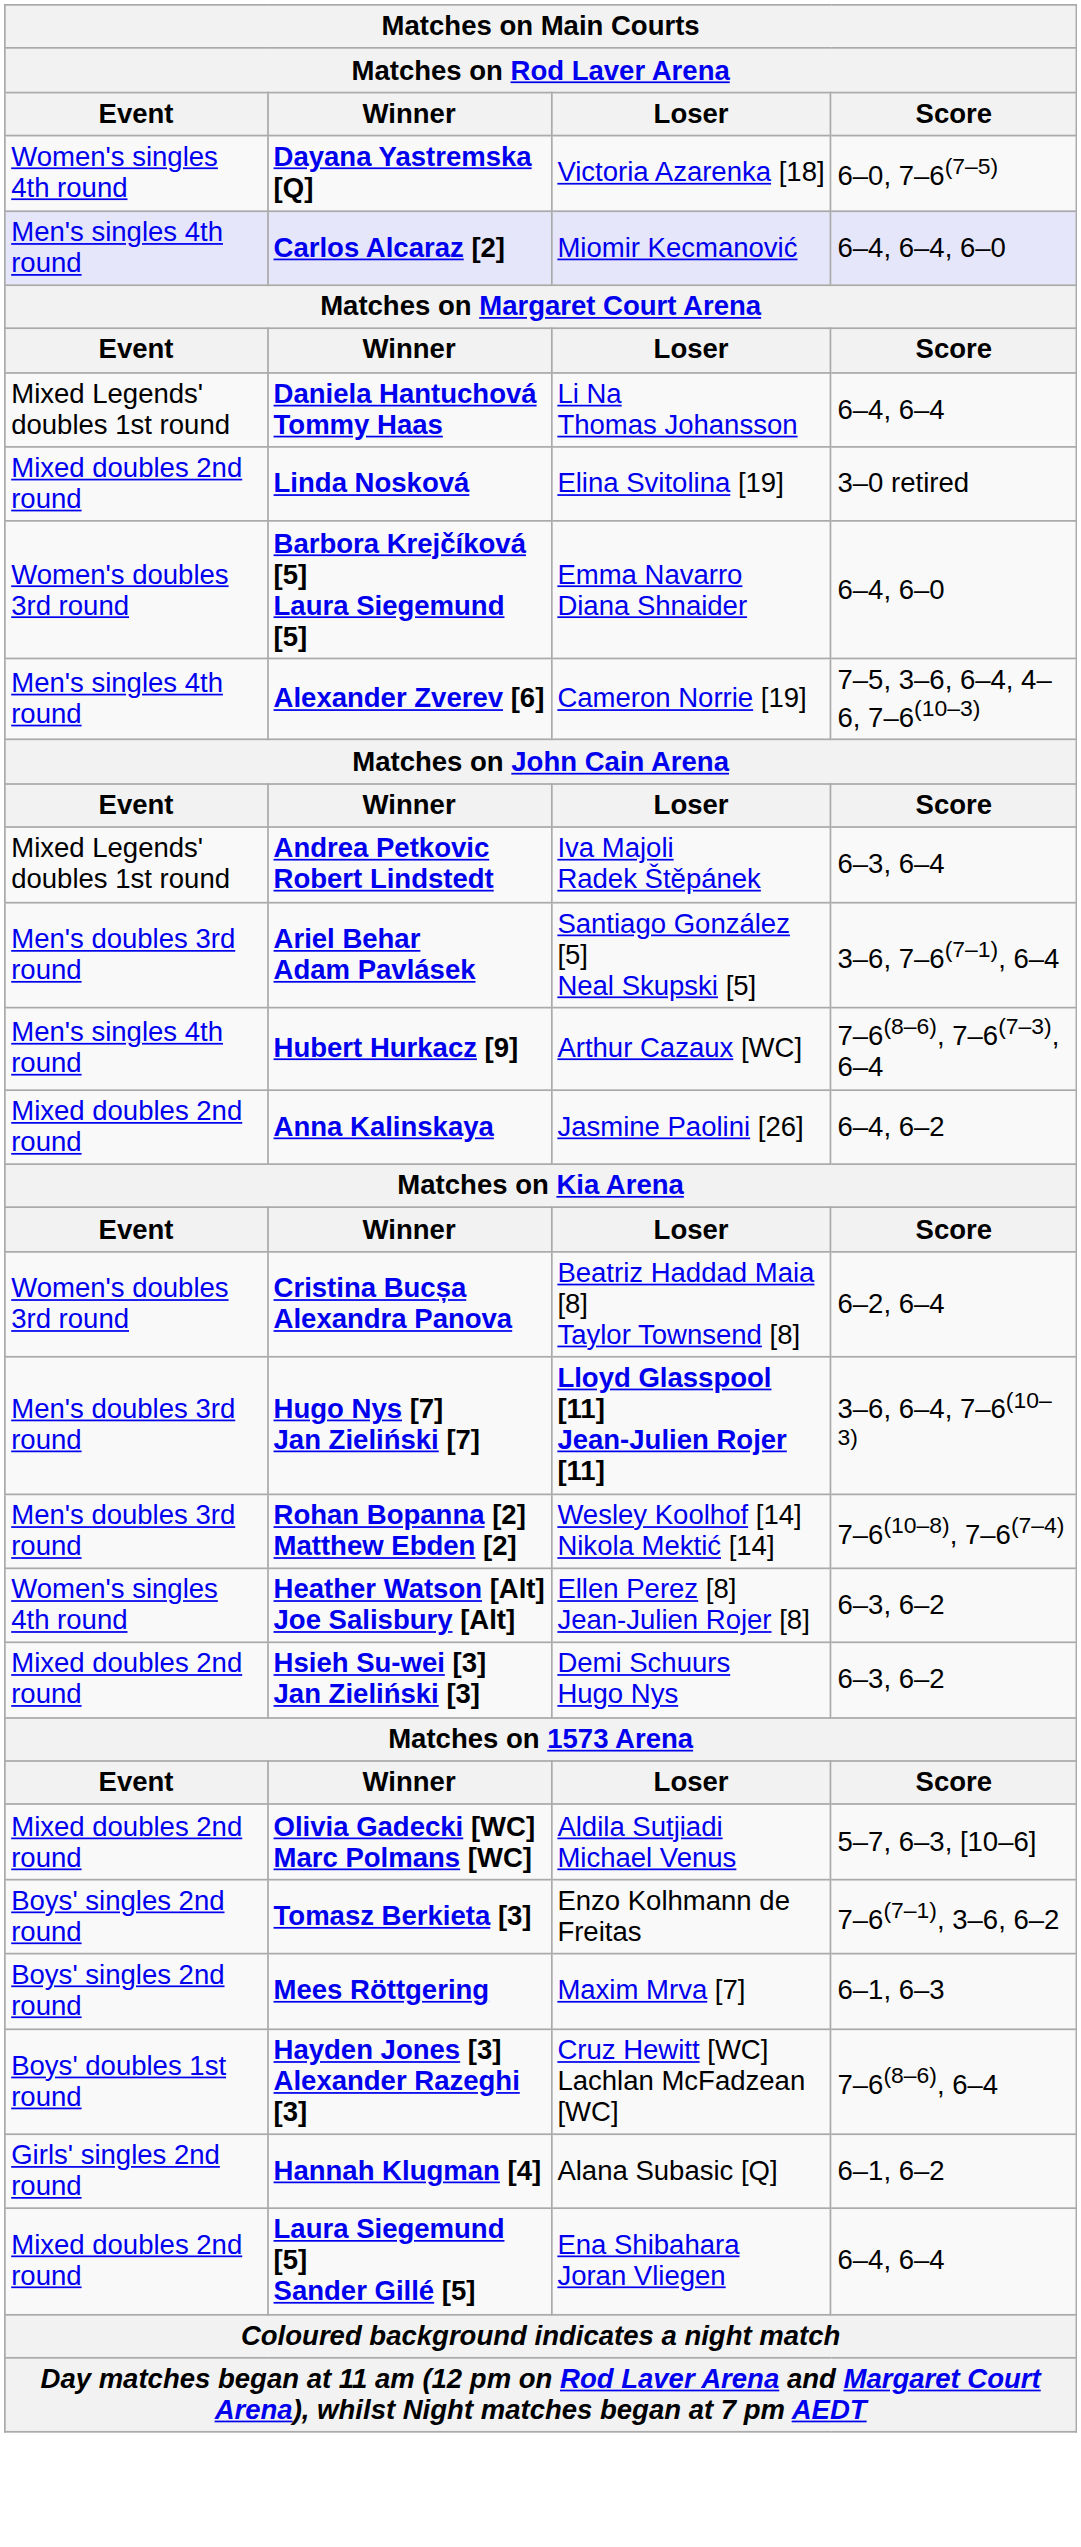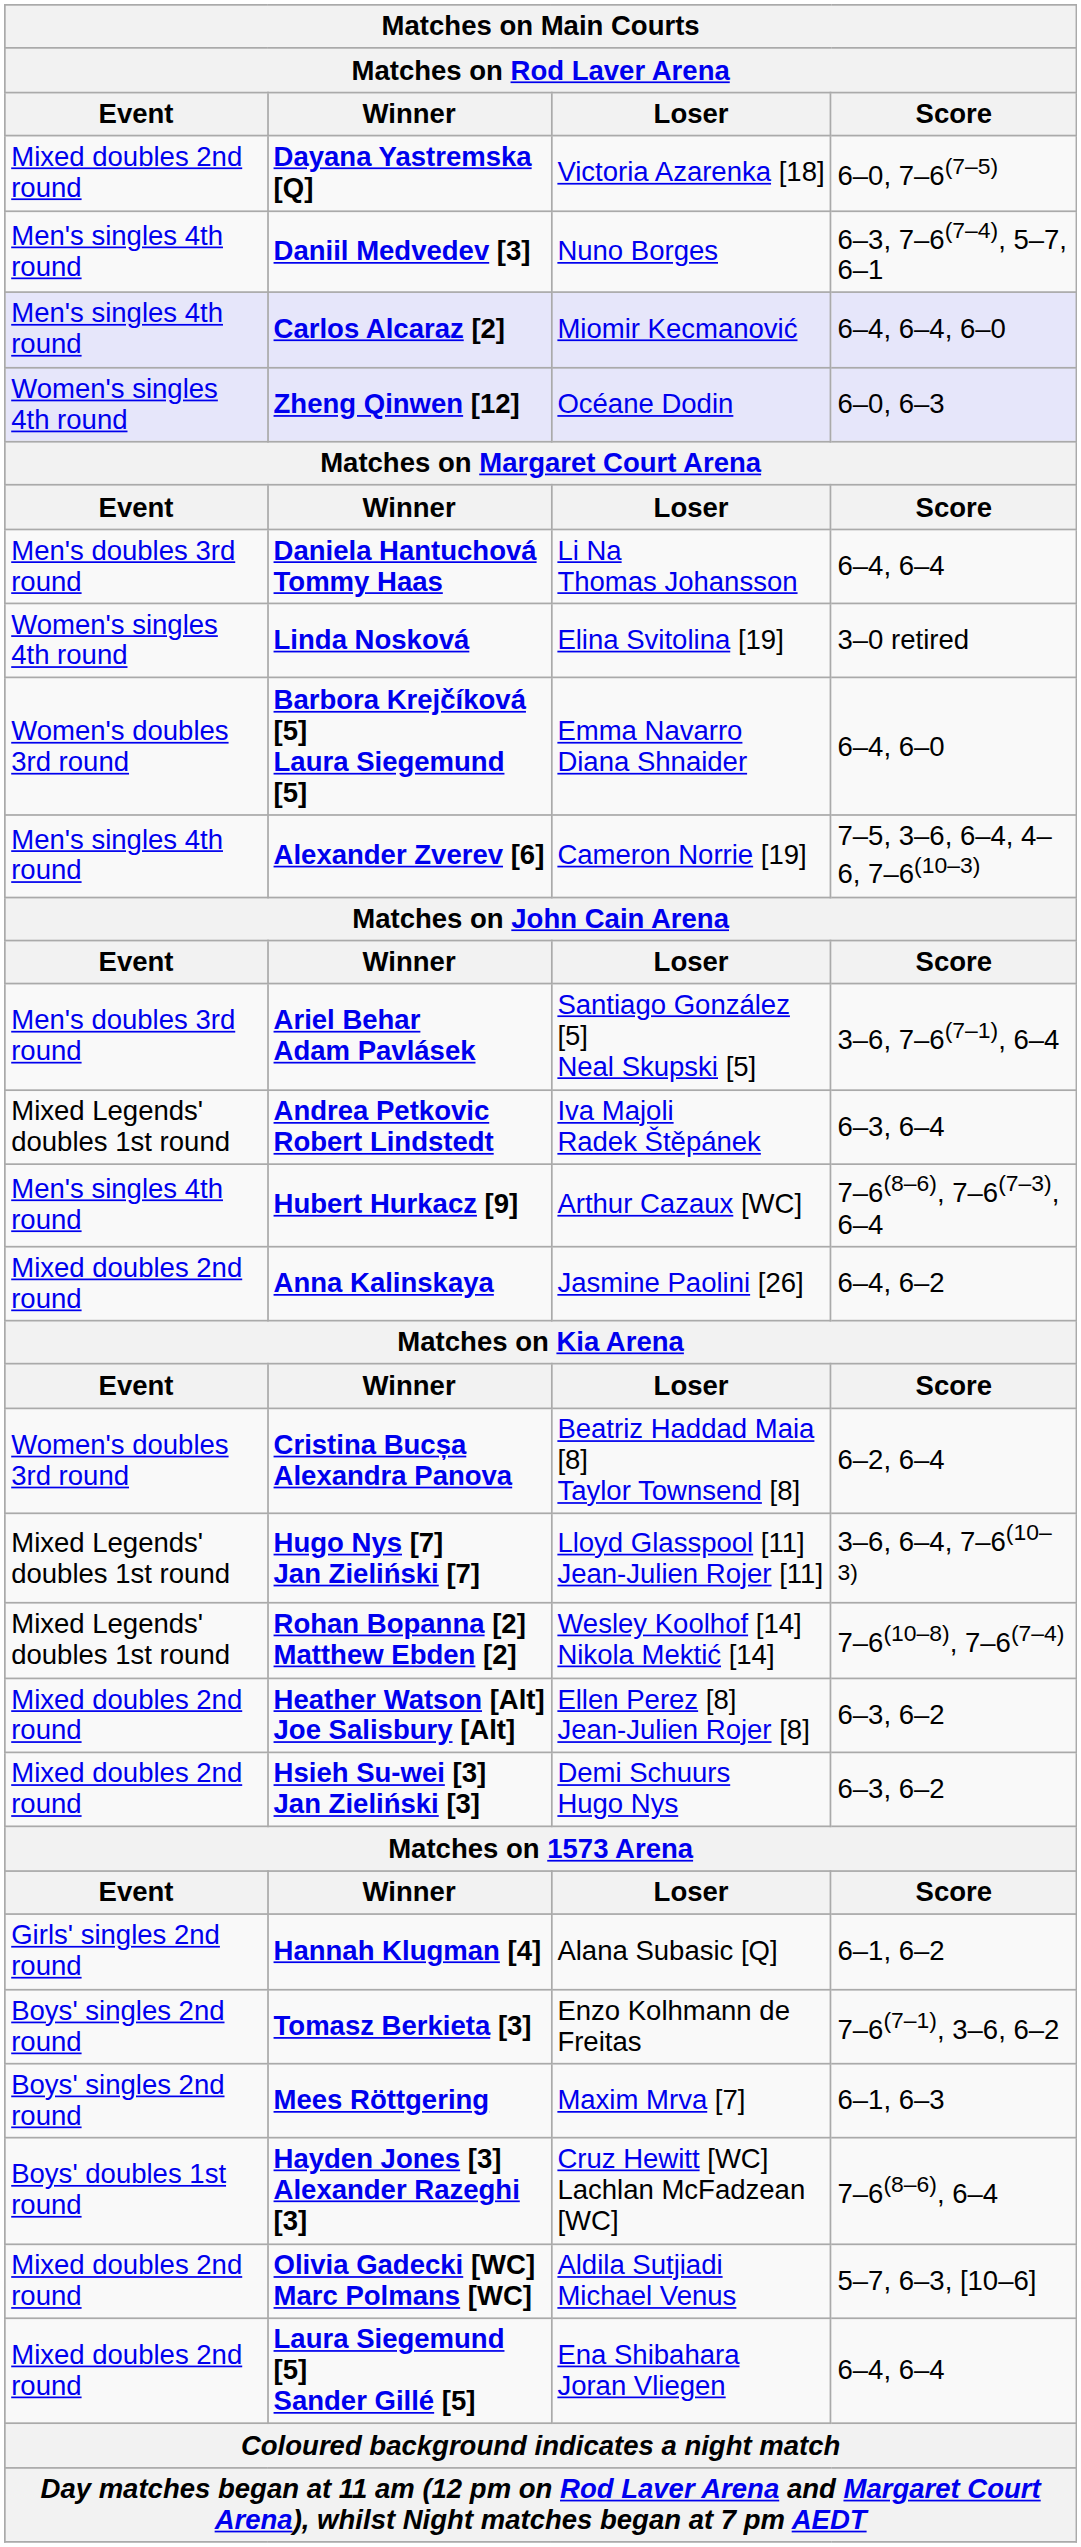 <table class="wikitable collapsible uncollapsed" style="margin:auto;">
 <tr>
 <th colspan=4><strong>Matches on Main Courts</strong></th>
 </tr>
 <tr>
 <th colspan=4><strong>Matches on <a href='#'>Rod Laver Arena</a></strong></th>
 </tr>
 <tr>
 <th style="width:220px;">Event</th>
 <th style="width:220px;">Winner</th>
 <th style="width:220px;">Loser</th>
 <th style="width:220px;">Score</th>
 </tr>
 <tr>
-<td><a href='#'>Women's singles 4th round</a></td>
+<td><a href='#'>Mixed doubles 2nd round</a></td>
 <td><strong> <a href='#'>Dayana Yastremska</a> [Q]</strong></td>
 <td> <a href='#'>Victoria Azarenka</a> [18]</td>
 <td>6–0, 7–6<sup>(7–5)</sup></td>
+</tr>
+<tr>
+<td><a href='#'>Men's singles 4th round</a></td>
+<td><strong> <a href='#'>Daniil Medvedev</a> [3]</strong></td>
+<td> <a href='#'>Nuno Borges</a></td>
+<td>6–3, 7–6<sup>(7–4)</sup>, 5–7, 6–1</td>
 </tr>
 <tr bgcolor=lavender>
 <td><a href='#'>Men's singles 4th round</a></td>
 <td><strong> <a href='#'>Carlos Alcaraz</a> [2]</strong></td>
 <td> <a href='#'>Miomir Kecmanović</a></td>
 <td>6–4, 6–4, 6–0</td>
+</tr>
+<tr bgcolor=lavender>
+<td><a href='#'>Women's singles 4th round</a></td>
+<td><strong> <a href='#'>Zheng Qinwen</a> [12]</strong></td>
+<td> <a href='#'>Océane Dodin</a></td>
+<td>6–0, 6–3</td>
 </tr>
 <tr>
 <th colspan=4><strong>Matches on <a href='#'>Margaret Court Arena</a></strong></th>
 </tr>
 <tr>
 <th style="width:220px;">Event</th>
 <th style="width:220px;">Winner</th>
 <th style="width:220px;">Loser</th>
 <th style="width:220px;">Score</th>
 </tr>
 <tr>
-<td>Mixed Legends' doubles 1st round</td>
+<td><a href='#'>Men's doubles 3rd round</a></td>
 <td><strong> <a href='#'>Daniela Hantuchová</a> <br>  <a href='#'>Tommy Haas</a></strong></td>
 <td> <a href='#'>Li Na</a> <br>  <a href='#'>Thomas Johansson</a></td>
 <td>6–4, 6–4</td>
 </tr>
 <tr>
-<td><a href='#'>Mixed doubles 2nd round</a></td>
+<td><a href='#'>Women's singles 4th round</a></td>
 <td><strong> <a href='#'>Linda Nosková</a></strong></td>
 <td> <a href='#'>Elina Svitolina</a> [19]</td>
 <td>3–0 retired</td>
 </tr>
 <tr>
 <td><a href='#'>Women's doubles 3rd round</a></td>
 <td><strong> <a href='#'>Barbora Krejčíková</a> [5]<br> <a href='#'>Laura Siegemund</a> [5]</strong></td>
 <td> <a href='#'>Emma Navarro</a><br> <a href='#'>Diana Shnaider</a></td>
 <td>6–4, 6–0</td>
 </tr>
 <tr>
 <td><a href='#'>Men's singles 4th round</a></td>
 <td><strong> <a href='#'>Alexander Zverev</a> [6]</strong></td>
 <td> <a href='#'>Cameron Norrie</a> [19]</td>
 <td>7–5, 3–6, 6–4, 4–6, 7–6<sup>(10–3)</sup></td>
 </tr>
 <tr>
 <th colspan=4><strong>Matches on <a href='#'>John Cain Arena</a></strong></th>
 </tr>
 <tr>
 <th style="width:220px;">Event</th>
 <th style="width:220px;">Winner</th>
 <th style="width:220px;">Loser</th>
 <th style="width:220px;">Score</th>
 </tr>
 <tr>
+<td><a href='#'>Men's doubles 3rd round</a></td>
+<td><strong> <a href='#'>Ariel Behar</a><br> <a href='#'>Adam Pavlásek</a></strong></td>
+<td> <a href='#'>Santiago González</a> [5]<br> <a href='#'>Neal Skupski</a> [5]</td>
+<td>3–6, 7–6<sup>(7–1)</sup>, 6–4</td>
+</tr>
+<tr>
 <td>Mixed Legends' doubles 1st round</td>
 <td><strong> <a href='#'>Andrea Petkovic</a> <br>   <a href='#'>Robert Lindstedt</a></strong></td>
 <td> <a href='#'>Iva Majoli</a> <br>  <a href='#'>Radek Štěpánek</a></td>
 <td>6–3, 6–4</td>
-</tr>
-<tr>
-<td><a href='#'>Men's doubles 3rd round</a></td>
-<td><strong> <a href='#'>Ariel Behar</a><br> <a href='#'>Adam Pavlásek</a></strong></td>
-<td> <a href='#'>Santiago González</a> [5]<br> <a href='#'>Neal Skupski</a> [5]</td>
-<td>3–6, 7–6<sup>(7–1)</sup>, 6–4</td>
 </tr>
 <tr>
 <td><a href='#'>Men's singles 4th round</a></td>
 <td><strong> <a href='#'>Hubert Hurkacz</a> [9]</strong></td>
 <td> <a href='#'>Arthur Cazaux</a> [WC]</td>
 <td>7–6<sup>(8–6)</sup>, 7–6<sup>(7–3)</sup>, 6–4</td>
 </tr>
 <tr>
 <td><a href='#'>Mixed doubles 2nd round</a></td>
 <td><strong> <a href='#'>Anna Kalinskaya</a></strong></td>
 <td> <a href='#'>Jasmine Paolini</a> [26]</td>
 <td>6–4, 6–2</td>
 </tr>
 <tr>
 <th colspan=4><strong>Matches on <a href='#'>Kia Arena</a></strong></th>
 </tr>
 <tr>
 <th style="width:220px;">Event</th>
 <th style="width:220px;">Winner</th>
 <th style="width:220px;">Loser</th>
 <th style="width:220px;">Score</th>
 </tr>
 <tr>
 <td><a href='#'>Women's doubles 3rd round</a></td>
 <td><strong> <a href='#'>Cristina Bucșa</a> <br>  <a href='#'>Alexandra Panova</a></strong></td>
 <td> <a href='#'>Beatriz Haddad Maia</a> [8] <br>  <a href='#'>Taylor Townsend</a> [8]</td>
 <td>6–2, 6–4</td>
 </tr>
 <tr>
-<td><a href='#'>Men's doubles 3rd round</a></td>
+<td>Mixed Legends' doubles 1st round</td>
 <td><strong> <a href='#'>Hugo Nys</a> [7]<br> <a href='#'>Jan Zieliński</a> [7]</strong></td>
-<td><strong> <a href='#'>Lloyd Glasspool</a> [11]<br> <a href='#'>Jean-Julien Rojer</a> [11]</strong></td>
+<td> <a href='#'>Lloyd Glasspool</a> [11]<br> <a href='#'>Jean-Julien Rojer</a> [11]</td>
 <td>3–6, 6–4, 7–6<sup>(10–3)</sup></td>
 </tr>
 <tr>
-<td><a href='#'>Men's doubles 3rd round</a></td>
+<td>Mixed Legends' doubles 1st round</td>
 <td><strong> <a href='#'>Rohan Bopanna</a> [2]<br> <a href='#'>Matthew Ebden</a> [2]</strong></td>
 <td> <a href='#'>Wesley Koolhof</a> [14]<br> <a href='#'>Nikola Mektić</a> [14]</td>
 <td>7–6<sup>(10–8)</sup>, 7–6<sup>(7–4)</sup></td>
 </tr>
 <tr>
-<td><a href='#'>Women's singles 4th round</a></td>
+<td><a href='#'>Mixed doubles 2nd round</a></td>
 <td><strong> <a href='#'>Heather Watson</a> [Alt]<br> <a href='#'>Joe Salisbury</a> [Alt]</strong></td>
 <td> <a href='#'>Ellen Perez</a> [8]<br> <a href='#'>Jean-Julien Rojer</a> [8]</td>
 <td>6–3, 6–2</td>
 </tr>
 <tr>
 <td><a href='#'>Mixed doubles 2nd round</a></td>
 <td><strong> <a href='#'>Hsieh Su-wei</a> [3] <br>  <a href='#'>Jan Zieliński</a> [3]</strong></td>
 <td> <a href='#'>Demi Schuurs</a> <br>  <a href='#'>Hugo Nys</a></td>
 <td>6–3, 6–2</td>
 </tr>
 <tr>
 <th colspan=4><strong>Matches on <a href='#'>1573 Arena</a></strong></th>
 </tr>
 <tr>
 <th style="width:220px;">Event</th>
 <th style="width:220px;">Winner</th>
 <th style="width:220px;">Loser</th>
 <th style="width:220px;">Score</th>
 </tr>
 <tr>
-<td><a href='#'>Mixed doubles 2nd round</a></td>
-<td><strong> <a href='#'>Olivia Gadecki</a> [WC]<br> <a href='#'>Marc Polmans</a> [WC]</strong></td>
-<td> <a href='#'>Aldila Sutjiadi</a><br> <a href='#'>Michael Venus</a></td>
-<td>5–7, 6–3, [10–6]</td>
+<td><a href='#'>Girls' singles 2nd round</a></td>
+<td><strong> <a href='#'>Hannah Klugman</a> [4]</strong></td>
+<td> Alana Subasic [Q]</td>
+<td>6–1, 6–2</td>
 </tr>
 <tr>
 <td><a href='#'>Boys' singles 2nd round</a></td>
 <td><strong> <a href='#'>Tomasz Berkieta</a> [3]</strong></td>
 <td> Enzo Kolhmann de Freitas</td>
 <td>7–6<sup>(7–1)</sup>, 3–6, 6–2</td>
 </tr>
 <tr>
 <td><a href='#'>Boys' singles 2nd round</a></td>
 <td><strong> <a href='#'>Mees Röttgering</a></strong></td>
 <td> <a href='#'>Maxim Mrva</a> [7]</td>
 <td>6–1, 6–3</td>
 </tr>
 <tr>
 <td><a href='#'>Boys' doubles 1st round</a></td>
 <td><strong> <a href='#'>Hayden Jones</a> [3]<br> <a href='#'>Alexander Razeghi</a> [3]</strong></td>
 <td> <a href='#'>Cruz Hewitt</a> [WC]<br> Lachlan McFadzean [WC]</td>
 <td>7–6<sup>(8–6)</sup>, 6–4</td>
 </tr>
 <tr>
-<td><a href='#'>Girls' singles 2nd round</a></td>
-<td><strong> <a href='#'>Hannah Klugman</a> [4]</strong></td>
-<td> Alana Subasic [Q]</td>
-<td>6–1, 6–2</td>
+<td><a href='#'>Mixed doubles 2nd round</a></td>
+<td><strong> <a href='#'>Olivia Gadecki</a> [WC]<br> <a href='#'>Marc Polmans</a> [WC]</strong></td>
+<td> <a href='#'>Aldila Sutjiadi</a><br> <a href='#'>Michael Venus</a></td>
+<td>5–7, 6–3, [10–6]</td>
 </tr>
 <tr>
 <td><a href='#'>Mixed doubles 2nd round</a></td>
 <td><strong> <a href='#'>Laura Siegemund</a> [5] <br>  <a href='#'>Sander Gillé</a> [5]</strong></td>
 <td> <a href='#'>Ena Shibahara</a> <br>  <a href='#'>Joran Vliegen</a></td>
 <td>6–4, 6–4</td>
 </tr>
 <tr>
 <th colspan=4><em>Coloured background indicates a night match</em></th>
 </tr>
 <tr>
 <th colspan=4><em>Day matches began at 11 am (12 pm on <a href='#'>Rod Laver Arena</a> and <a href='#'>Margaret Court Arena</a>), whilst Night matches began at 7 pm <a href='#'>AEDT</a></em></th>
 </tr>
 </table>
